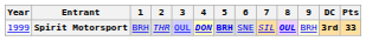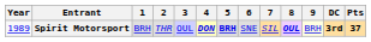 <table class="wikitable" style="text-align:center; font-size:85%">
 <tr>
 <th>Year</th>
 <th>Entrant</th>
 <th>1</th>
 <th>2</th>
 <th>3</th>
 <th>4</th>
 <th>5</th>
 <th>6</th>
 <th>7</th>
 <th>8</th>
 <th>9</th>
 <th>DC</th>
 <th>Pts</th>
 </tr>
 <tr>
-<td><a href='#'>1999</a></td>
+<td><a href='#'>1989</a></td>
 <th nowrap>Spirit Motorsport</th>
 <td style="background:#DFDFDF;"><a href='#'>BRH</a><br></td>
 <td style="background:#DFDFDF;"><em><a href='#'>THR</a></em><br></td>
 <td style="background:#CFCFFF;"><a href='#'>OUL</a><br></td>
 <td style="background:#FFFFBF;"><strong><em><a href='#'>DON</a></em></strong><br></td>
 <td style="background:#DFDFDF;"><strong><a href='#'>BRH</a></strong><br></td>
 <td style="background:#DFDFDF;"><a href='#'>SNE</a><br></td>
 <td style="background:#FFDF9F;"><em><a href='#'>SIL</a></em><br></td>
 <td style="background:#EFCFFF;"><strong><em><a href='#'>OUL</a></em></strong><br></td>
 <td style="background: lightyellow;"><a href='#'>BRH</a></td>
 <th style="background:#FFDF9F;">3rd</th>
-<th style="background:#FFDF9F;">33</th>
+<th style="background:#FFDF9F;">37</th>
 </tr>
 </table>
